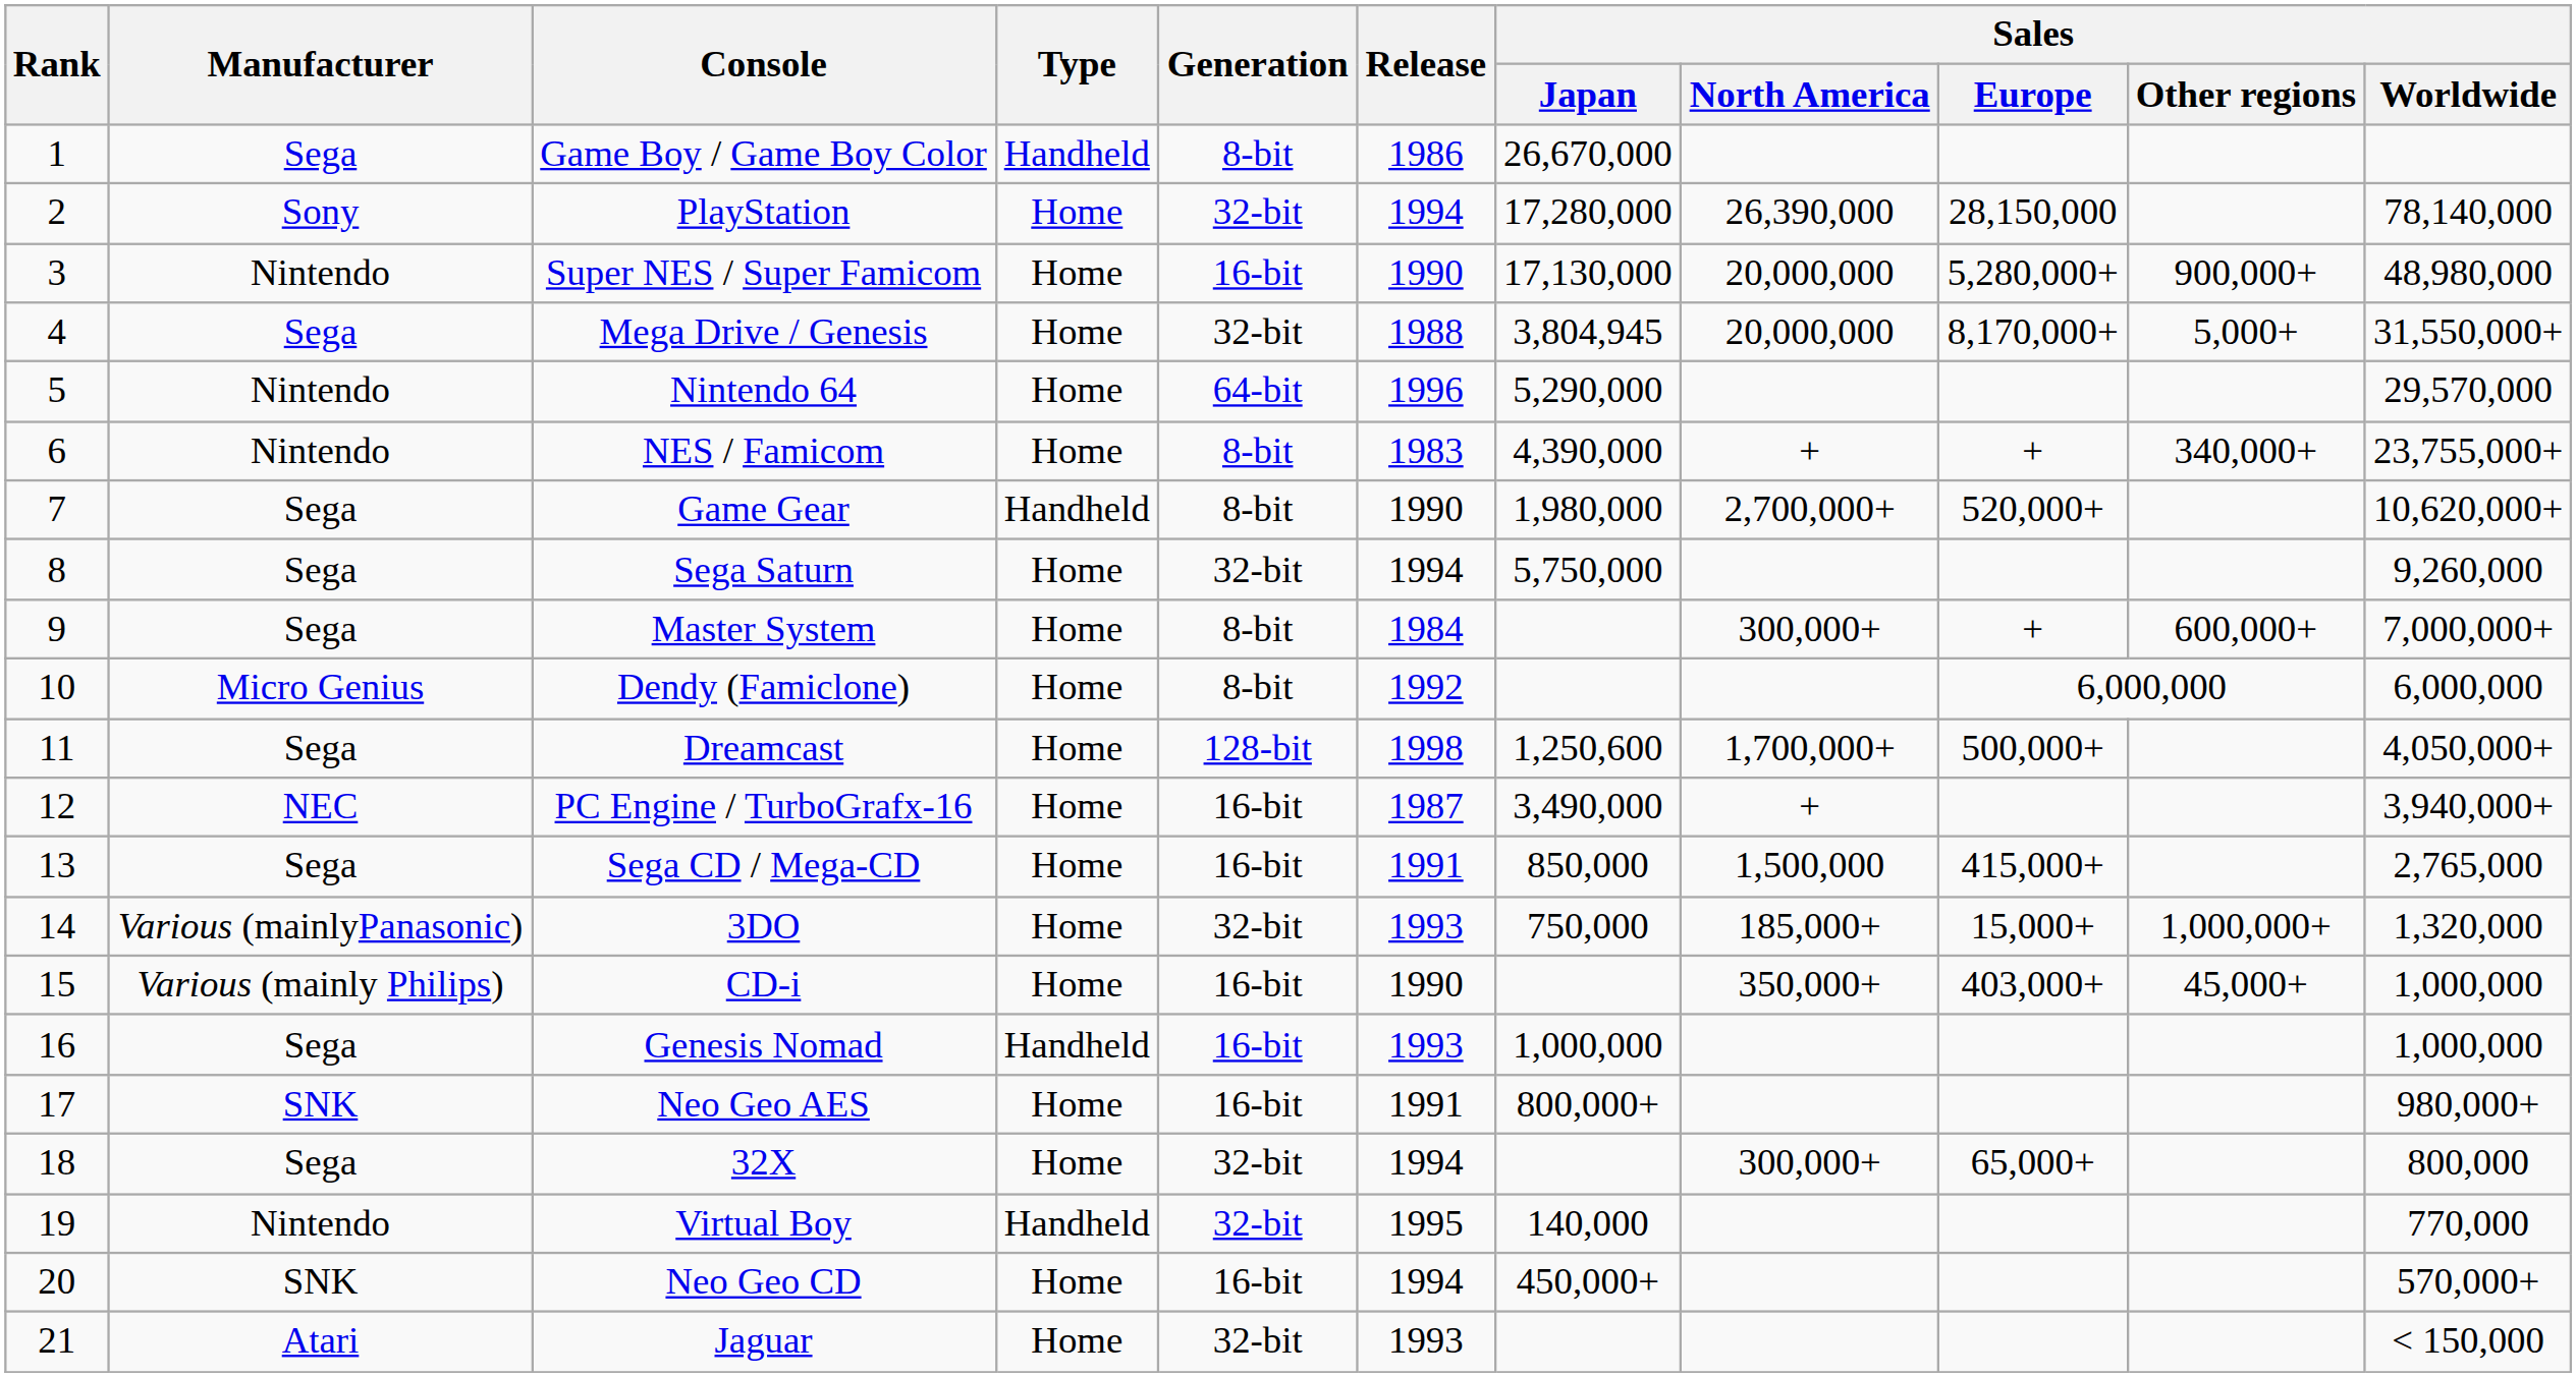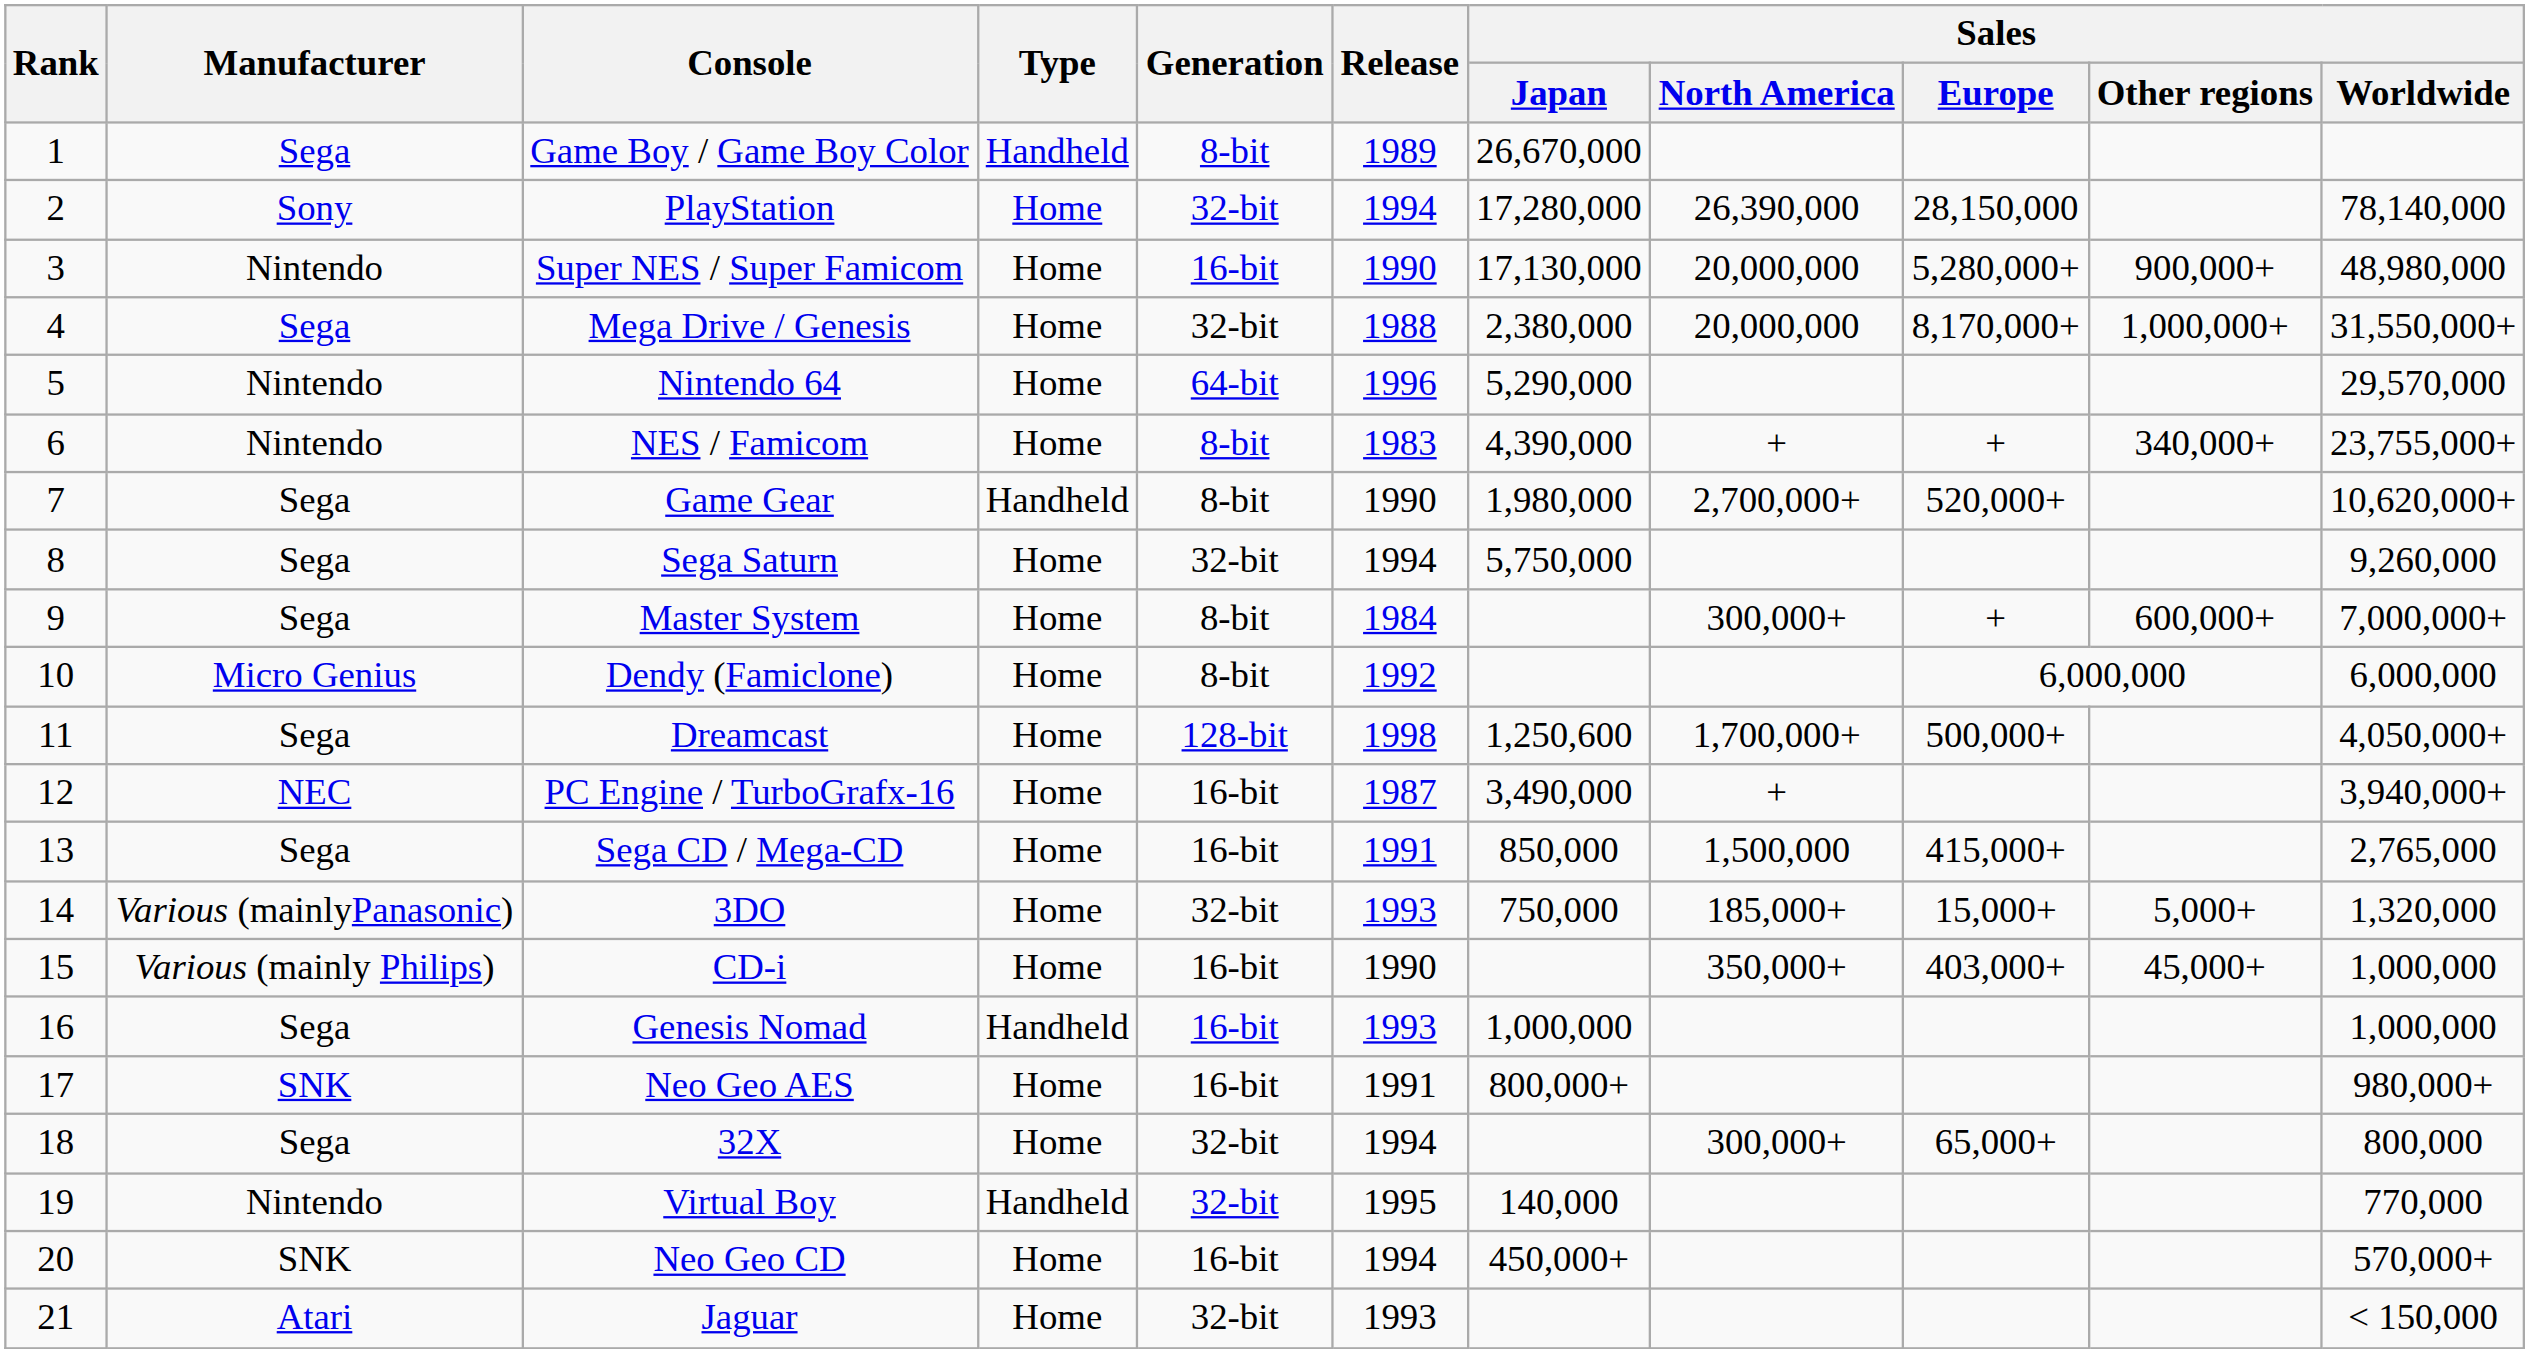 <table class="wikitable sortable"  style="margin:auto; margin:auto; text-align:center">
 <tr>
 <th rowspan="2">Rank</th>
 <th rowspan="2">Manufacturer</th>
 <th rowspan="2">Console</th>
 <th rowspan="2">Type</th>
 <th rowspan="2">Generation</th>
 <th rowspan="2">Release</th>
 <th colspan="5">Sales</th>
 </tr>
 <tr>
 <th><a href='#'>Japan</a></th>
 <th><a href='#'>North America</a></th>
 <th><a href='#'>Europe</a></th>
 <th>Other regions</th>
 <th>Worldwide</th>
 </tr>
 <tr>
 <td>1</td>
 <td><a href='#'>Sega</a></td>
 <td><a href='#'>Game Boy</a> / <a href='#'>Game Boy Color</a></td>
 <td><a href='#'>Handheld</a></td>
 <td><a href='#'>8-bit</a></td>
-<td><a href='#'>1986</a></td>
+<td><a href='#'>1989</a></td>
 <td>26,670,000</td>
 <td></td>
 <td></td>
 <td></td>
 <td></td>
 </tr>
 <tr>
 <td>2</td>
 <td><a href='#'>Sony</a></td>
 <td><a href='#'>PlayStation</a></td>
 <td><a href='#'>Home</a></td>
 <td><a href='#'>32-bit</a></td>
 <td><a href='#'>1994</a></td>
 <td>17,280,000</td>
 <td>26,390,000</td>
 <td>28,150,000</td>
 <td></td>
 <td>78,140,000</td>
 </tr>
 <tr>
 <td>3</td>
 <td>Nintendo</td>
 <td><a href='#'>Super NES</a> / <a href='#'>Super Famicom</a></td>
 <td>Home</td>
 <td><a href='#'>16-bit</a></td>
 <td><a href='#'>1990</a></td>
 <td>17,130,000</td>
 <td>20,000,000</td>
 <td>5,280,000+</td>
 <td>900,000+</td>
 <td>48,980,000</td>
 </tr>
 <tr>
 <td>4</td>
 <td><a href='#'>Sega</a></td>
 <td><a href='#'>Mega Drive / Genesis</a></td>
 <td>Home</td>
 <td>32-bit</td>
 <td><a href='#'>1988</a></td>
-<td>3,804,945</td>
+<td>2,380,000</td>
 <td>20,000,000</td>
 <td>8,170,000+</td>
-<td>5,000+</td>
+<td>1,000,000+</td>
 <td>31,550,000+</td>
 </tr>
 <tr>
 <td>5</td>
 <td>Nintendo</td>
 <td><a href='#'>Nintendo 64</a></td>
 <td>Home</td>
 <td><a href='#'>64-bit</a></td>
 <td><a href='#'>1996</a></td>
 <td>5,290,000</td>
 <td></td>
 <td></td>
 <td></td>
 <td>29,570,000</td>
 </tr>
 <tr>
 <td>6</td>
 <td>Nintendo</td>
 <td><a href='#'>NES</a> / <a href='#'>Famicom</a></td>
 <td>Home</td>
 <td><a href='#'>8-bit</a></td>
 <td><a href='#'>1983</a></td>
 <td>4,390,000</td>
 <td>+</td>
 <td>+</td>
 <td>340,000+</td>
 <td>23,755,000+</td>
 </tr>
 <tr>
 <td>7</td>
 <td>Sega</td>
 <td><a href='#'>Game Gear</a></td>
 <td>Handheld</td>
 <td>8-bit</td>
 <td>1990</td>
 <td>1,980,000</td>
 <td>2,700,000+</td>
 <td>520,000+</td>
 <td></td>
 <td>10,620,000+</td>
 </tr>
 <tr>
 <td>8</td>
 <td>Sega</td>
 <td><a href='#'>Sega Saturn</a></td>
 <td>Home</td>
 <td>32-bit</td>
 <td>1994</td>
 <td>5,750,000</td>
 <td></td>
 <td></td>
 <td></td>
 <td>9,260,000</td>
 </tr>
 <tr>
 <td>9</td>
 <td>Sega</td>
 <td><a href='#'>Master System</a></td>
 <td>Home</td>
 <td>8-bit</td>
 <td><a href='#'>1984</a></td>
 <td></td>
 <td>300,000+</td>
 <td>+</td>
 <td>600,000+</td>
 <td>7,000,000+</td>
 </tr>
 <tr>
 <td>10</td>
 <td><a href='#'>Micro Genius</a></td>
 <td><a href='#'>Dendy</a> (<a href='#'>Famiclone</a>)</td>
 <td>Home</td>
 <td>8-bit</td>
 <td><a href='#'>1992</a></td>
 <td></td>
 <td></td>
 <td colspan="2">6,000,000</td>
 <td>6,000,000</td>
 </tr>
 <tr>
 <td>11</td>
 <td>Sega</td>
 <td><a href='#'>Dreamcast</a></td>
 <td>Home</td>
 <td><a href='#'>128-bit</a></td>
 <td><a href='#'>1998</a></td>
 <td>1,250,600</td>
 <td>1,700,000+</td>
 <td>500,000+</td>
 <td></td>
 <td>4,050,000+</td>
 </tr>
 <tr>
 <td>12</td>
 <td><a href='#'>NEC</a></td>
 <td><a href='#'>PC Engine</a> / <a href='#'>TurboGrafx-16</a></td>
 <td>Home</td>
 <td>16-bit</td>
 <td><a href='#'>1987</a></td>
 <td>3,490,000</td>
 <td>+</td>
 <td></td>
 <td></td>
 <td>3,940,000+</td>
 </tr>
 <tr>
 <td>13</td>
 <td>Sega</td>
 <td><a href='#'>Sega CD</a> / <a href='#'>Mega-CD</a></td>
 <td>Home</td>
 <td>16-bit</td>
 <td><a href='#'>1991</a></td>
 <td>850,000</td>
 <td>1,500,000</td>
 <td>415,000+</td>
 <td></td>
 <td>2,765,000</td>
 </tr>
 <tr>
 <td>14</td>
 <td><em>Various</em> (mainly<a href='#'>Panasonic</a>)</td>
 <td><a href='#'>3DO</a></td>
 <td>Home</td>
 <td>32-bit</td>
 <td><a href='#'>1993</a></td>
 <td>750,000</td>
 <td>185,000+</td>
 <td>15,000+</td>
-<td>1,000,000+</td>
+<td>5,000+</td>
 <td>1,320,000</td>
 </tr>
 <tr>
 <td>15</td>
 <td><em>Various</em> (mainly <a href='#'>Philips</a>)</td>
 <td><a href='#'>CD-i</a></td>
 <td>Home</td>
 <td>16-bit</td>
 <td>1990</td>
 <td></td>
 <td>350,000+</td>
 <td>403,000+</td>
 <td>45,000+</td>
 <td>1,000,000</td>
 </tr>
 <tr>
 <td>16</td>
 <td>Sega</td>
 <td><a href='#'>Genesis Nomad</a></td>
 <td>Handheld</td>
 <td><a href='#'>16-bit</a></td>
 <td><a href='#'>1993</a></td>
 <td>1,000,000</td>
 <td></td>
 <td></td>
 <td></td>
 <td>1,000,000</td>
 </tr>
 <tr>
 <td>17</td>
 <td><a href='#'>SNK</a></td>
 <td><a href='#'>Neo Geo AES</a></td>
 <td>Home</td>
 <td>16-bit</td>
 <td>1991</td>
 <td>800,000+</td>
 <td></td>
 <td></td>
 <td></td>
 <td>980,000+</td>
 </tr>
 <tr>
 <td>18</td>
 <td>Sega</td>
 <td><a href='#'>32X</a></td>
 <td>Home</td>
 <td>32-bit</td>
 <td>1994</td>
 <td></td>
 <td>300,000+</td>
 <td>65,000+</td>
 <td></td>
 <td>800,000</td>
 </tr>
 <tr>
 <td>19</td>
 <td>Nintendo</td>
 <td><a href='#'>Virtual Boy</a></td>
 <td>Handheld</td>
 <td><a href='#'>32-bit</a></td>
 <td>1995</td>
 <td>140,000</td>
 <td></td>
 <td></td>
 <td></td>
 <td>770,000</td>
 </tr>
 <tr>
 <td>20</td>
 <td>SNK</td>
 <td><a href='#'>Neo Geo CD</a></td>
 <td>Home</td>
 <td>16-bit</td>
 <td>1994</td>
 <td>450,000+</td>
 <td></td>
 <td></td>
 <td></td>
 <td>570,000+</td>
 </tr>
 <tr>
 <td>21</td>
 <td><a href='#'>Atari</a></td>
 <td><a href='#'>Jaguar</a></td>
 <td>Home</td>
 <td>32-bit</td>
 <td>1993</td>
 <td></td>
 <td></td>
 <td></td>
 <td></td>
 <td>< 150,000</td>
 </tr>
 </table>
